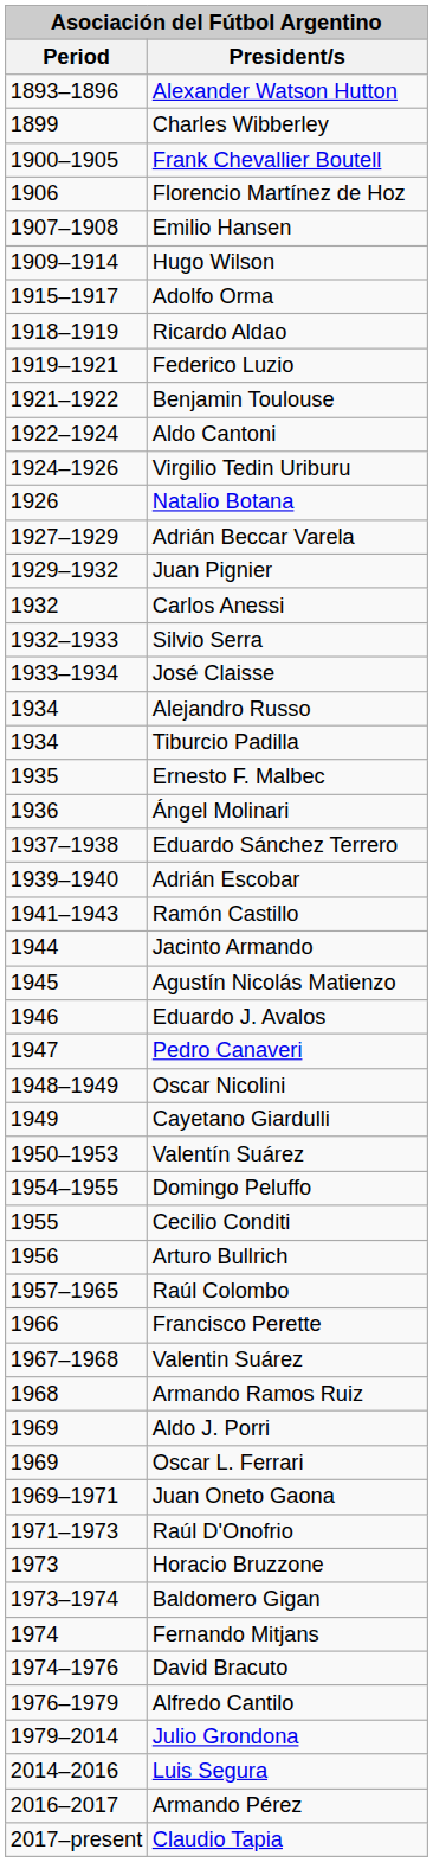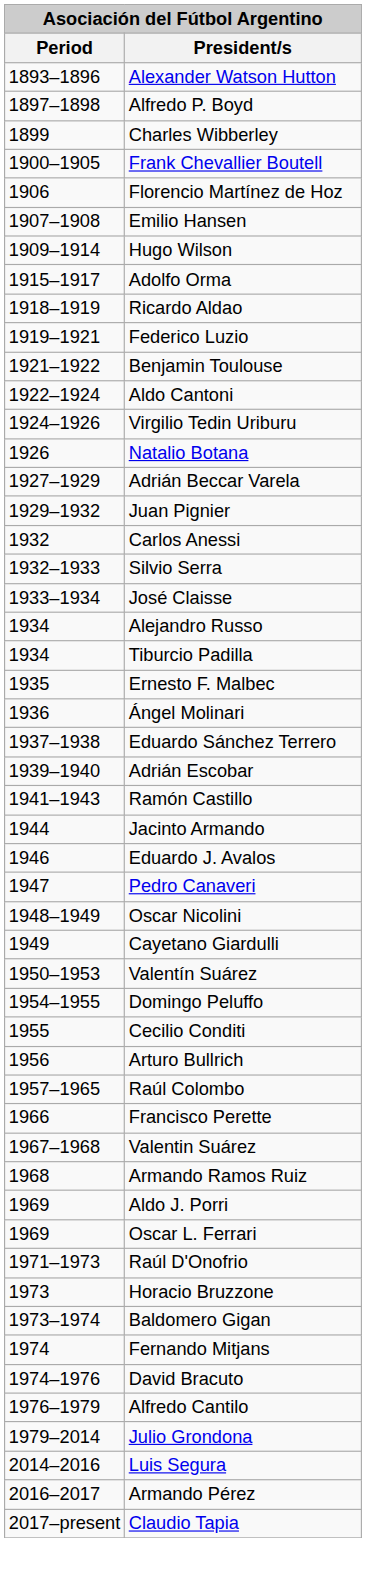 <table class="wikitable">
 <tr>
 <td colspan=2 style="background:#cccccc; text-align:center;"><strong>Asociación del Fútbol Argentino</strong></td>
 </tr>
 <tr>
 <th width= px>Period</th>
 <th width=200px>President/s</th>
 </tr>
 <tr>
 <td>1893–1896</td>
 <td><a href='#'>Alexander Watson Hutton</a></td>
+</tr>
+<tr>
+<td>1897–1898</td>
+<td>Alfredo P. Boyd</td>
 </tr>
 <tr>
 <td>1899</td>
 <td>Charles Wibberley</td>
 </tr>
 <tr>
 <td>1900–1905</td>
 <td><a href='#'>Frank Chevallier Boutell</a></td>
 </tr>
 <tr>
 <td>1906</td>
 <td>Florencio Martínez de Hoz</td>
 </tr>
 <tr>
 <td>1907–1908</td>
 <td>Emilio Hansen</td>
 </tr>
 <tr>
 <td>1909–1914</td>
 <td>Hugo Wilson</td>
 </tr>
 <tr>
 <td>1915–1917</td>
 <td>Adolfo Orma</td>
 </tr>
 <tr>
 <td>1918–1919</td>
 <td>Ricardo Aldao</td>
 </tr>
 <tr>
 <td>1919–1921</td>
 <td>Federico Luzio</td>
 </tr>
 <tr>
 <td>1921–1922</td>
 <td>Benjamin Toulouse</td>
 </tr>
 <tr>
 <td>1922–1924</td>
 <td>Aldo Cantoni</td>
 </tr>
 <tr>
 <td>1924–1926</td>
 <td>Virgilio Tedin Uriburu</td>
 </tr>
 <tr>
 <td>1926</td>
 <td><a href='#'>Natalio Botana</a></td>
 </tr>
 <tr>
 <td>1927–1929</td>
 <td>Adrián Beccar Varela</td>
 </tr>
 <tr>
 <td>1929–1932</td>
 <td>Juan Pignier</td>
 </tr>
 <tr>
 <td>1932</td>
 <td>Carlos Anessi</td>
 </tr>
 <tr>
 <td>1932–1933</td>
 <td>Silvio Serra</td>
 </tr>
 <tr>
 <td>1933–1934</td>
 <td>José Claisse</td>
 </tr>
 <tr>
 <td>1934</td>
 <td>Alejandro Russo</td>
 </tr>
 <tr>
 <td>1934</td>
 <td>Tiburcio Padilla</td>
 </tr>
 <tr>
 <td>1935</td>
 <td>Ernesto F. Malbec</td>
 </tr>
 <tr>
 <td>1936</td>
 <td>Ángel Molinari</td>
 </tr>
 <tr>
 <td>1937–1938</td>
 <td>Eduardo Sánchez Terrero</td>
 </tr>
 <tr>
 <td>1939–1940</td>
 <td>Adrián Escobar</td>
 </tr>
 <tr>
 <td>1941–1943</td>
 <td>Ramón Castillo</td>
 </tr>
 <tr>
 <td>1944</td>
 <td>Jacinto Armando</td>
 </tr>
 <tr>
-<td>1945</td>
-<td>Agustín Nicolás Matienzo</td>
-</tr>
-<tr>
 <td>1946</td>
 <td>Eduardo J. Avalos</td>
 </tr>
 <tr>
 <td>1947</td>
 <td><a href='#'>Pedro Canaveri</a></td>
 </tr>
 <tr>
 <td>1948–1949</td>
 <td>Oscar Nicolini</td>
 </tr>
 <tr>
 <td>1949</td>
 <td>Cayetano Giardulli</td>
 </tr>
 <tr>
 <td>1950–1953</td>
 <td>Valentín Suárez</td>
 </tr>
 <tr>
 <td>1954–1955</td>
 <td>Domingo Peluffo</td>
 </tr>
 <tr>
 <td>1955</td>
 <td>Cecilio Conditi</td>
 </tr>
 <tr>
 <td>1956</td>
 <td>Arturo Bullrich </td>
 </tr>
 <tr>
 <td>1957–1965</td>
 <td>Raúl Colombo</td>
 </tr>
 <tr>
 <td>1966</td>
 <td>Francisco Perette</td>
 </tr>
 <tr>
 <td>1967–1968</td>
 <td>Valentin Suárez </td>
 </tr>
 <tr>
 <td>1968</td>
 <td>Armando Ramos Ruiz </td>
 </tr>
 <tr>
 <td>1969</td>
 <td>Aldo J. Porri </td>
 </tr>
 <tr>
 <td>1969</td>
 <td>Oscar L. Ferrari </td>
 </tr>
 <tr>
-<td>1969–1971</td>
-<td>Juan Oneto Gaona </td>
-</tr>
-<tr>
 <td>1971–1973</td>
 <td>Raúl D'Onofrio </td>
 </tr>
 <tr>
 <td>1973</td>
 <td>Horacio Bruzzone </td>
 </tr>
 <tr>
 <td>1973–1974</td>
 <td>Baldomero Gigan </td>
 </tr>
 <tr>
 <td>1974</td>
 <td>Fernando Mitjans </td>
 </tr>
 <tr>
 <td>1974–1976</td>
 <td>David Bracuto </td>
 </tr>
 <tr>
 <td>1976–1979</td>
 <td>Alfredo Cantilo</td>
 </tr>
 <tr>
 <td>1979–2014</td>
 <td><a href='#'>Julio Grondona</a></td>
 </tr>
 <tr>
 <td>2014–2016</td>
 <td><a href='#'>Luis Segura</a></td>
 </tr>
 <tr>
 <td>2016–2017</td>
 <td>Armando Pérez </td>
 </tr>
 <tr>
 <td>2017–present</td>
 <td><a href='#'>Claudio Tapia</a></td>
 </tr>
 </table>
